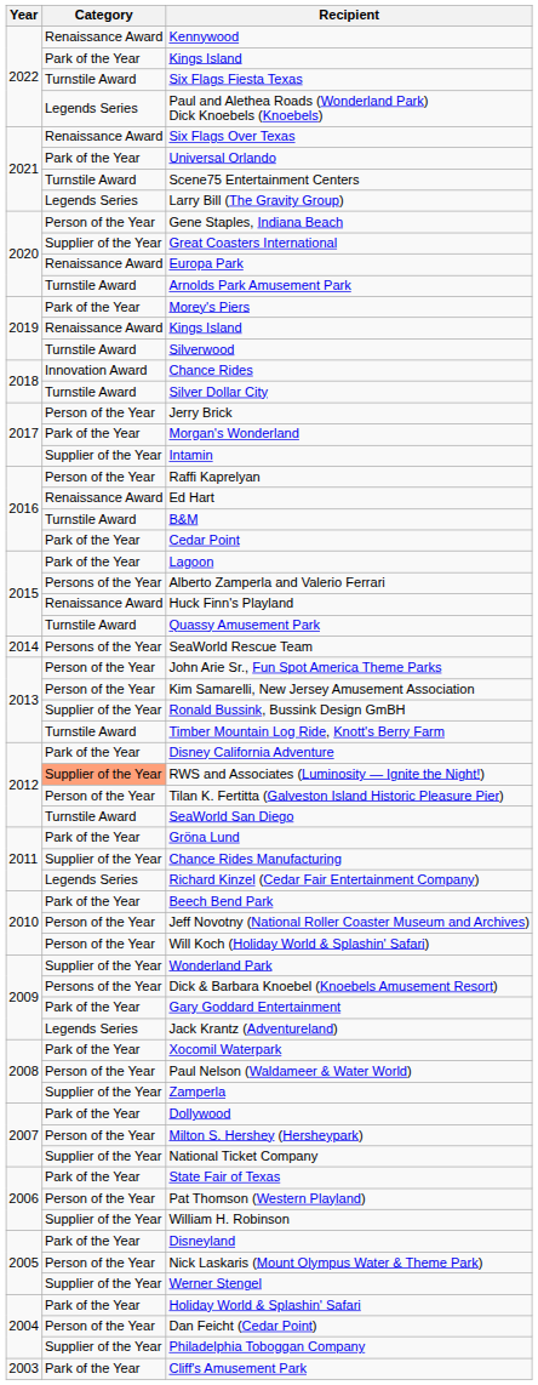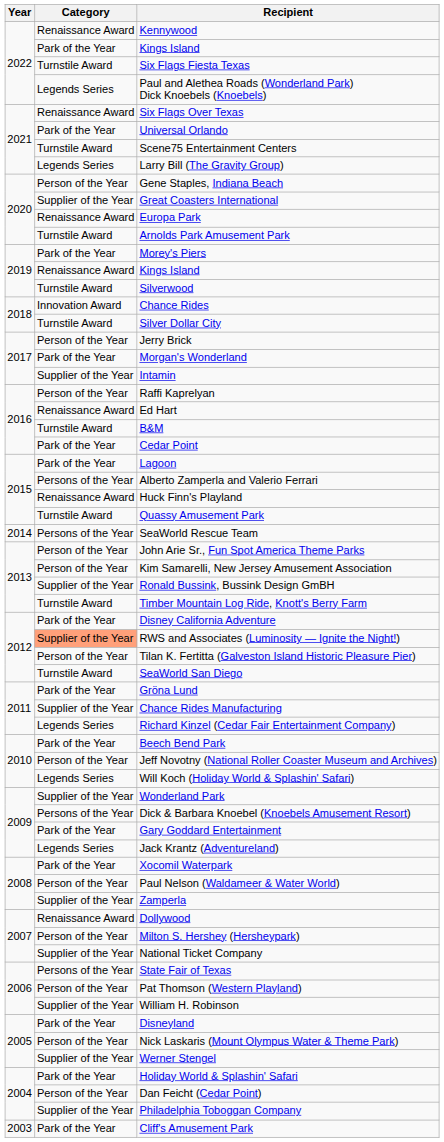 <table class= "wikitable sortable" style="margin:1em auto;">
 <tr>
 <th>Year</th>
 <th>Category</th>
 <th>Recipient</th>
 </tr>
 <tr>
 <td rowspan="4">2022</td>
 <td>Renaissance Award</td>
 <td><a href='#'>Kennywood</a></td>
 </tr>
 <tr>
 <td>Park of the Year</td>
 <td><a href='#'>Kings Island</a></td>
 </tr>
 <tr>
 <td>Turnstile Award</td>
 <td><a href='#'>Six Flags Fiesta Texas</a></td>
 </tr>
 <tr>
 <td>Legends Series</td>
 <td>Paul and Alethea Roads (<a href='#'>Wonderland Park</a>)<br>Dick Knoebels (<a href='#'>Knoebels</a>)</td>
 </tr>
 <tr>
 <td rowspan="4">2021</td>
 <td>Renaissance Award</td>
 <td><a href='#'>Six Flags Over Texas</a></td>
 </tr>
 <tr>
 <td>Park of the Year</td>
 <td><a href='#'>Universal Orlando</a></td>
 </tr>
 <tr>
 <td>Turnstile Award</td>
 <td>Scene75 Entertainment Centers</td>
 </tr>
 <tr>
 <td>Legends Series</td>
 <td>Larry Bill (<a href='#'>The Gravity Group</a>)</td>
 </tr>
 <tr>
 <td rowspan="4">2020</td>
 <td>Person of the Year</td>
 <td>Gene Staples, <a href='#'>Indiana Beach</a></td>
 </tr>
 <tr>
 <td>Supplier of the Year</td>
 <td><a href='#'>Great Coasters International</a></td>
 </tr>
 <tr>
 <td>Renaissance Award</td>
 <td><a href='#'>Europa Park</a></td>
 </tr>
 <tr>
 <td>Turnstile Award</td>
 <td><a href='#'>Arnolds Park Amusement Park</a></td>
 </tr>
 <tr>
 <td rowspan="3">2019</td>
 <td>Park of the Year</td>
 <td><a href='#'>Morey's Piers</a></td>
 </tr>
 <tr>
 <td>Renaissance Award</td>
 <td><a href='#'>Kings Island</a></td>
 </tr>
 <tr>
 <td>Turnstile Award</td>
 <td><a href='#'>Silverwood</a></td>
 </tr>
 <tr>
 <td rowspan="2">2018</td>
 <td>Innovation Award</td>
 <td><a href='#'>Chance Rides</a></td>
 </tr>
 <tr>
 <td>Turnstile Award</td>
 <td><a href='#'>Silver Dollar City</a></td>
 </tr>
 <tr>
 <td rowspan="3">2017</td>
 <td>Person of the Year</td>
 <td>Jerry Brick</td>
 </tr>
 <tr>
 <td>Park of the Year</td>
 <td><a href='#'>Morgan's Wonderland</a></td>
 </tr>
 <tr>
 <td>Supplier of the Year</td>
 <td><a href='#'>Intamin</a></td>
 </tr>
 <tr>
 <td rowspan="4">2016</td>
 <td>Person of the Year</td>
 <td>Raffi Kaprelyan</td>
 </tr>
 <tr>
 <td>Renaissance Award</td>
 <td>Ed Hart</td>
 </tr>
 <tr>
 <td>Turnstile Award</td>
 <td><a href='#'>B&M</a></td>
 </tr>
 <tr>
 <td>Park of the Year</td>
 <td><a href='#'>Cedar Point</a></td>
 </tr>
 <tr>
 <td rowspan="4">2015</td>
 <td>Park of the Year</td>
 <td><a href='#'>Lagoon</a></td>
 </tr>
 <tr>
 <td>Persons of the Year</td>
 <td>Alberto Zamperla and Valerio Ferrari</td>
 </tr>
 <tr>
 <td>Renaissance Award</td>
 <td>Huck Finn's Playland</td>
 </tr>
 <tr>
 <td>Turnstile Award</td>
 <td><a href='#'>Quassy Amusement Park</a></td>
 </tr>
 <tr>
 <td>2014</td>
 <td>Persons of the Year</td>
 <td>SeaWorld Rescue Team</td>
 </tr>
 <tr>
 <td rowspan="4">2013</td>
 <td>Person of the Year</td>
 <td>John Arie Sr., <a href='#'>Fun Spot America Theme Parks</a></td>
 </tr>
 <tr>
 <td>Person of the Year</td>
 <td>Kim Samarelli, New Jersey Amusement Association</td>
 </tr>
 <tr>
 <td>Supplier of the Year</td>
 <td><a href='#'>Ronald Bussink</a>, Bussink Design GmBH</td>
 </tr>
 <tr>
 <td>Turnstile Award</td>
 <td><a href='#'>Timber Mountain Log Ride</a>, <a href='#'>Knott's Berry Farm</a></td>
 </tr>
 <tr>
 <td rowspan="4">2012</td>
 <td>Park of the Year</td>
 <td><a href='#'>Disney California Adventure</a></td>
 </tr>
 <tr>
 <td style="background: lightsalmon;">Supplier of the Year</td>
 <td>RWS and Associates (<a href='#'>Luminosity — Ignite the Night!</a>)</td>
 </tr>
 <tr>
 <td>Person of the Year</td>
 <td>Tilan K. Fertitta (<a href='#'>Galveston Island Historic Pleasure Pier</a>)</td>
 </tr>
 <tr>
 <td>Turnstile Award</td>
 <td><a href='#'>SeaWorld San Diego</a></td>
 </tr>
 <tr>
 <td rowspan="3">2011</td>
 <td>Park of the Year</td>
 <td><a href='#'>Gröna Lund</a></td>
 </tr>
 <tr>
 <td>Supplier of the Year</td>
 <td><a href='#'>Chance Rides Manufacturing</a></td>
 </tr>
 <tr>
 <td>Legends Series</td>
 <td><a href='#'>Richard Kinzel</a> (<a href='#'>Cedar Fair Entertainment Company</a>)</td>
 </tr>
 <tr>
 <td rowspan="3">2010</td>
 <td>Park of the Year</td>
 <td><a href='#'>Beech Bend Park</a></td>
 </tr>
 <tr>
 <td>Person of the Year</td>
 <td>Jeff Novotny (<a href='#'>National Roller Coaster Museum and Archives</a>)</td>
 </tr>
 <tr>
-<td>Person of the Year</td>
+<td>Legends Series</td>
 <td>Will Koch (<a href='#'>Holiday World & Splashin' Safari</a>)</td>
 </tr>
 <tr>
 <td rowspan="4">2009</td>
 <td>Supplier of the Year</td>
 <td><a href='#'>Wonderland Park</a></td>
 </tr>
 <tr>
 <td>Persons of the Year</td>
 <td>Dick & Barbara Knoebel (<a href='#'>Knoebels Amusement Resort</a>)</td>
 </tr>
 <tr>
 <td>Park of the Year</td>
 <td><a href='#'>Gary Goddard Entertainment</a></td>
 </tr>
 <tr>
 <td>Legends Series</td>
 <td>Jack Krantz (<a href='#'>Adventureland</a>)</td>
 </tr>
 <tr>
 <td rowspan="3">2008</td>
 <td>Park of the Year</td>
 <td><a href='#'>Xocomil Waterpark</a></td>
 </tr>
 <tr>
 <td>Person of the Year</td>
 <td>Paul Nelson (<a href='#'>Waldameer & Water World</a>)</td>
 </tr>
 <tr>
 <td>Supplier of the Year</td>
 <td><a href='#'>Zamperla</a></td>
 </tr>
 <tr>
 <td rowspan="3">2007</td>
-<td>Park of the Year</td>
+<td>Renaissance Award</td>
 <td><a href='#'>Dollywood</a></td>
 </tr>
 <tr>
 <td>Person of the Year</td>
 <td><a href='#'>Milton S. Hershey</a> (<a href='#'>Hersheypark</a>)</td>
 </tr>
 <tr>
 <td>Supplier of the Year</td>
 <td>National Ticket Company</td>
 </tr>
 <tr>
 <td rowspan="3">2006</td>
-<td>Park of the Year</td>
+<td>Persons of the Year</td>
 <td><a href='#'>State Fair of Texas</a></td>
 </tr>
 <tr>
 <td>Person of the Year</td>
 <td>Pat Thomson (<a href='#'>Western Playland</a>)</td>
 </tr>
 <tr>
 <td>Supplier of the Year</td>
 <td>William H. Robinson</td>
 </tr>
 <tr>
 <td rowspan="3">2005</td>
 <td>Park of the Year</td>
 <td><a href='#'>Disneyland</a></td>
 </tr>
 <tr>
 <td>Person of the Year</td>
 <td>Nick Laskaris (<a href='#'>Mount Olympus Water & Theme Park</a>)</td>
 </tr>
 <tr>
 <td>Supplier of the Year</td>
 <td><a href='#'>Werner Stengel</a></td>
 </tr>
 <tr>
 <td rowspan="3">2004</td>
 <td>Park of the Year</td>
 <td><a href='#'>Holiday World & Splashin' Safari</a></td>
 </tr>
 <tr>
 <td>Person of the Year</td>
 <td>Dan Feicht (<a href='#'>Cedar Point</a>)</td>
 </tr>
 <tr>
 <td>Supplier of the Year</td>
 <td><a href='#'>Philadelphia Toboggan Company</a></td>
 </tr>
 <tr>
 <td>2003</td>
 <td>Park of the Year</td>
 <td><a href='#'>Cliff's Amusement Park</a></td>
 </tr>
 </table>
